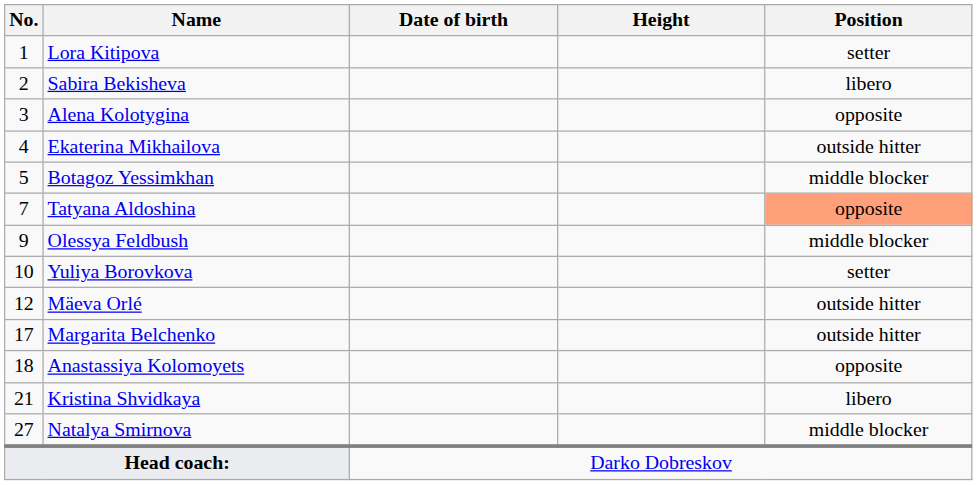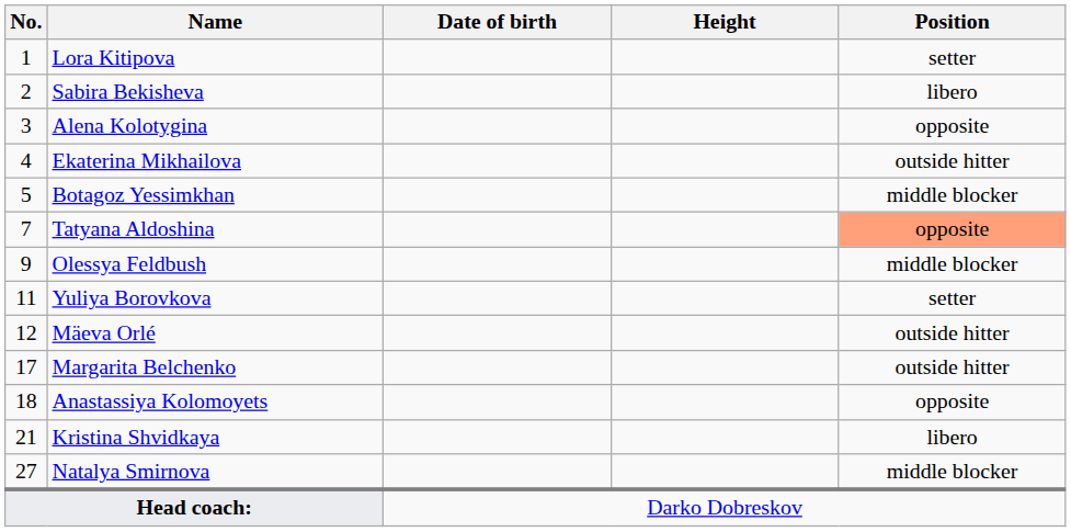 <table class="wikitable sortable" style="font-size:100%; text-align:center">
 <tr>
 <th>No.</th>
 <th style="width:15em">Name</th>
 <th style="width:10em">Date of birth</th>
 <th style="width:10em">Height</th>
 <th style="width:10em">Position</th>
 </tr>
 <tr>
 <td>1</td>
 <td align=left> <a href='#'>Lora Kitipova</a></td>
 <td align=right></td>
 <td></td>
 <td>setter</td>
 </tr>
 <tr>
 <td>2</td>
 <td align=left> <a href='#'>Sabira Bekisheva</a></td>
 <td align=right></td>
 <td></td>
 <td>libero</td>
 </tr>
 <tr>
 <td>3</td>
 <td align=left> <a href='#'>Alena Kolotygina</a></td>
 <td align=right></td>
 <td></td>
 <td>opposite</td>
 </tr>
 <tr>
 <td>4</td>
 <td align=left> <a href='#'>Ekaterina Mikhailova</a></td>
 <td align=right></td>
 <td></td>
 <td>outside hitter</td>
 </tr>
 <tr>
 <td>5</td>
 <td align=left> <a href='#'>Botagoz Yessimkhan</a></td>
 <td align=right></td>
 <td></td>
 <td>middle blocker</td>
 </tr>
 <tr>
 <td>7</td>
 <td align=left> <a href='#'>Tatyana Aldoshina</a></td>
 <td align=right></td>
 <td></td>
 <td style="background: lightsalmon;">opposite</td>
 </tr>
 <tr>
 <td>9</td>
 <td align=left> <a href='#'>Olessya Feldbush</a></td>
 <td align=right></td>
 <td></td>
 <td>middle blocker</td>
 </tr>
 <tr>
-<td>10</td>
+<td>11</td>
 <td align=left> <a href='#'>Yuliya Borovkova</a></td>
 <td align=right></td>
 <td></td>
 <td>setter</td>
 </tr>
 <tr>
 <td>12</td>
 <td align=left> <a href='#'>Mäeva Orlé</a></td>
 <td align=right></td>
 <td></td>
 <td>outside hitter</td>
 </tr>
 <tr>
 <td>17</td>
 <td align=left> <a href='#'>Margarita Belchenko</a></td>
 <td align=right></td>
 <td></td>
 <td>outside hitter</td>
 </tr>
 <tr>
 <td>18</td>
 <td align=left> <a href='#'>Anastassiya Kolomoyets</a></td>
 <td align=right></td>
 <td></td>
 <td>opposite</td>
 </tr>
 <tr>
 <td>21</td>
 <td align=left> <a href='#'>Kristina Shvidkaya</a></td>
 <td align=right></td>
 <td></td>
 <td>libero</td>
 </tr>
 <tr>
 <td>27</td>
 <td align=left> <a href='#'>Natalya Smirnova</a></td>
 <td align=right></td>
 <td></td>
 <td>middle blocker</td>
 </tr>
 <tr style="border-top: 3px solid grey">
 <td colspan=2 style="background:#EAECF0"><strong>Head coach:</strong></td>
 <td colspan=3> <a href='#'>Darko Dobreskov</a></td>
 </tr>
 </table>
